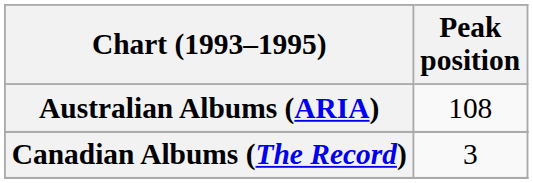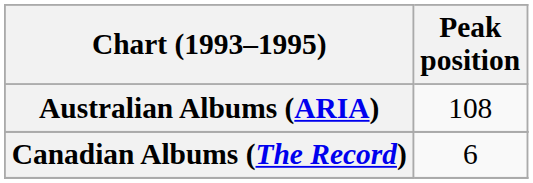 <table class="wikitable sortable plainrowheaders" style="text-align:center">
 <tr>
 <th scope="col">Chart (1993–1995)</th>
 <th scope="col">Peak<br>position</th>
 </tr>
 <tr>
 <th scope="row">Australian Albums (<a href='#'>ARIA</a>)</th>
 <td>108</td>
 </tr>
 <tr>
 </tr>
 <tr>
 <th scope="row">Canadian Albums (<em><a href='#'>The Record</a></em>)</th>
-<td>3</td>
+<td>6</td>
 </tr>
 <tr>
 </tr>
 </table>
